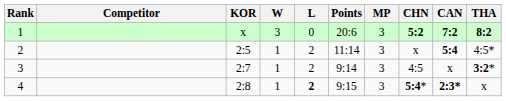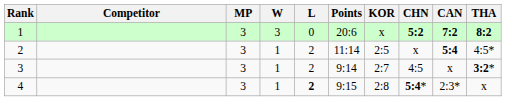 <table class="wikitable" style="text-align:center">
 <tr>
 <th>Rank</th>
 <th style="width:16em">Competitor</th>
-<th style="width:2.5em">KOR</th>
+<th style="width:2.5em">MP</th>
 <th style="width:2.5em">W</th>
 <th style="width:2.5em">L</th>
 <th>Points</th>
-<th style="width:2.5em">MP</th>
+<th style="width:2.5em">KOR</th>
 <th style="width:2.5em">CHN</th>
 <th style="width:2.5em">CAN</th>
 <th style="width:2.5em">THA</th>
 </tr>
 <tr style="background:#cfc;">
 <td>1</td>
 <td style="text-align:left"></td>
-<td>x</td>
+<td>3</td>
 <td>3</td>
 <td>0</td>
 <td>20:6</td>
-<td>3</td>
+<td>x</td>
 <td><strong>5:2</strong></td>
 <td><strong>7:2</strong></td>
 <td><strong>8:2</strong></td>
 </tr>
 <tr>
 <td>2</td>
 <td style="text-align:left"></td>
-<td>2:5</td>
+<td>3</td>
 <td>1</td>
 <td>2</td>
 <td>11:14</td>
-<td>3</td>
+<td>2:5</td>
 <td>x</td>
 <td><strong>5:4</strong></td>
 <td>4:5*</td>
 </tr>
 <tr>
 <td>3</td>
 <td style="text-align:left"></td>
-<td>2:7</td>
+<td>3</td>
 <td>1</td>
 <td>2</td>
 <td>9:14</td>
-<td>3</td>
+<td>2:7</td>
 <td>4:5</td>
 <td>x</td>
 <td><strong>3:2</strong>*</td>
 </tr>
 <tr>
 <td>4</td>
 <td style="text-align:left"></td>
-<td>2:8</td>
+<td>3</td>
 <td>1</td>
 <td><strong>2</strong></td>
 <td>9:15</td>
-<td>3</td>
+<td>2:8</td>
 <td><strong>5:4</strong>*</td>
-<td><strong>2:3*</strong></td>
+<td>2:3*</td>
 <td>x</td>
 </tr>
 </table>
